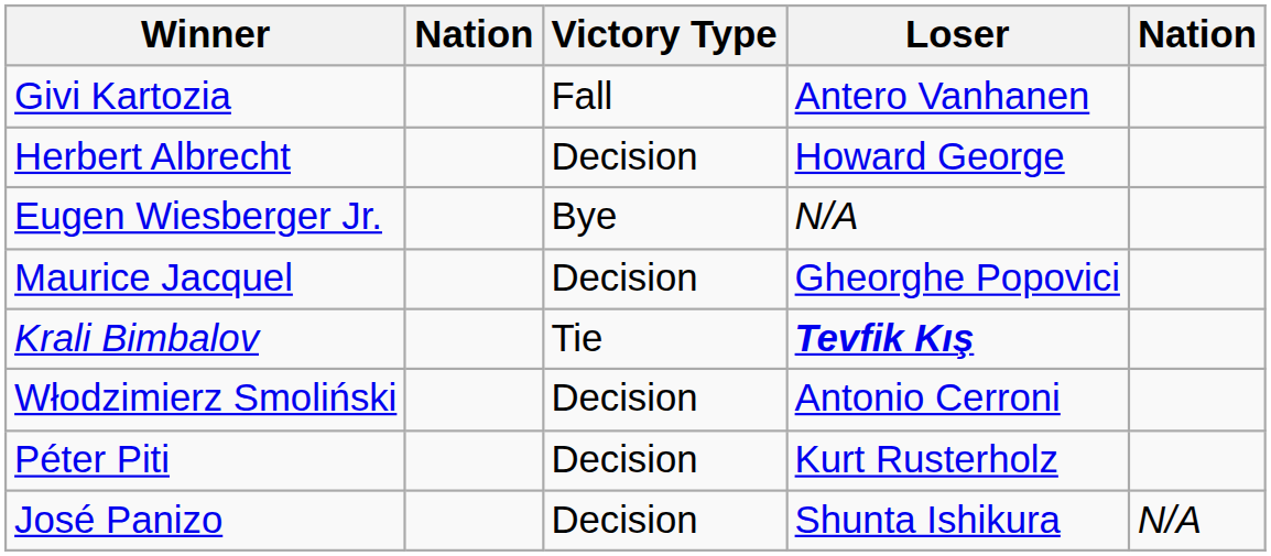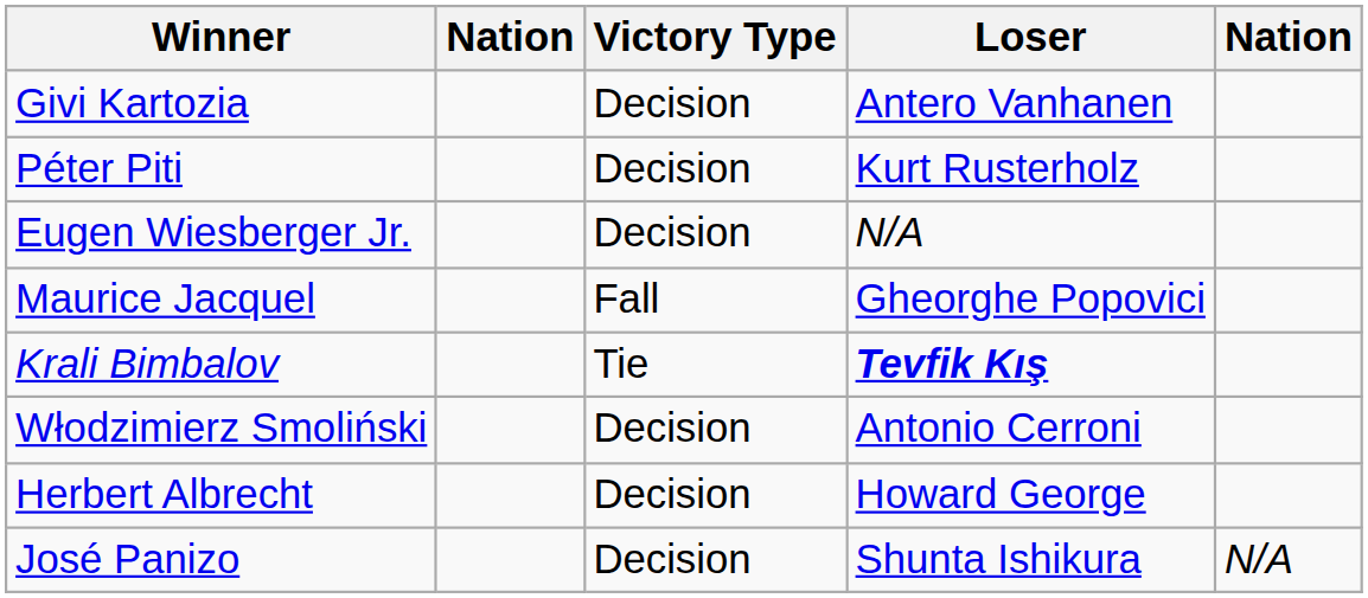 <table class="wikitable sortable" style="text-align:left;">
 <tr>
 <th>Winner</th>
 <th>Nation</th>
 <th>Victory Type</th>
 <th>Loser</th>
 <th>Nation</th>
 </tr>
 <tr>
 <td><a href='#'>Givi Kartozia</a></td>
 <td></td>
-<td>Fall</td>
+<td>Decision</td>
 <td><a href='#'>Antero Vanhanen</a></td>
 <td></td>
 </tr>
 <tr>
-<td><a href='#'>Herbert Albrecht</a></td>
+<td><a href='#'>Péter Piti</a></td>
 <td></td>
 <td>Decision</td>
-<td><a href='#'>Howard George</a></td>
+<td><a href='#'>Kurt Rusterholz</a></td>
 <td></td>
 </tr>
 <tr>
 <td><a href='#'>Eugen Wiesberger Jr.</a></td>
 <td></td>
-<td>Bye</td>
+<td>Decision</td>
 <td><em>N/A</em></td>
 <td></td>
 </tr>
 <tr>
 <td><a href='#'>Maurice Jacquel</a></td>
 <td></td>
-<td>Decision</td>
+<td>Fall</td>
 <td><a href='#'>Gheorghe Popovici</a></td>
 <td></td>
 </tr>
 <tr>
 <td><em><a href='#'>Krali Bimbalov</a></em></td>
 <td><em></em></td>
 <td>Tie</td>
 <td><strong><em><a href='#'>Tevfik Kış</a></em></strong></td>
 <td><em></em></td>
 </tr>
 <tr>
 <td><a href='#'>Włodzimierz Smoliński</a></td>
 <td></td>
 <td>Decision</td>
 <td><a href='#'>Antonio Cerroni</a></td>
 <td></td>
 </tr>
 <tr>
-<td><a href='#'>Péter Piti</a></td>
+<td><a href='#'>Herbert Albrecht</a></td>
 <td></td>
 <td>Decision</td>
-<td><a href='#'>Kurt Rusterholz</a></td>
+<td><a href='#'>Howard George</a></td>
 <td></td>
 </tr>
 <tr>
 <td><a href='#'>José Panizo</a></td>
 <td></td>
 <td>Decision</td>
 <td><a href='#'>Shunta Ishikura</a></td>
 <td><em>N/A</em></td>
 </tr>
 </table>
